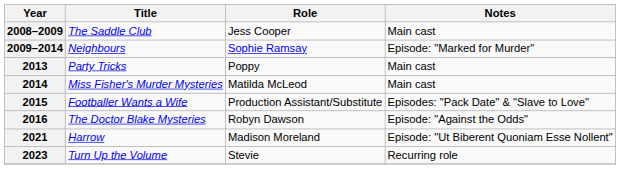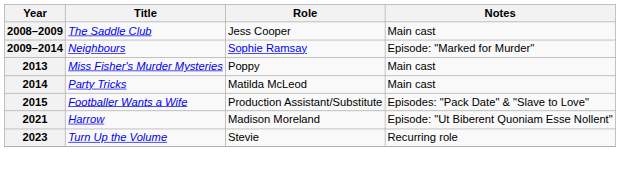 <table class="wikitable sortable plainrowheaders">
 <tr>
 <th scope="col">Year</th>
 <th scope="col">Title</th>
 <th scope="col">Role</th>
 <th scope="col" class="unsortable">Notes</th>
 </tr>
 <tr>
 <th scope="row">2008–2009</th>
 <td><em><a href='#'>The Saddle Club</a></em></td>
 <td>Jess Cooper</td>
 <td>Main cast</td>
 </tr>
 <tr>
 <th scope="row">2009–2014</th>
 <td><em><a href='#'>Neighbours</a></em></td>
 <td><a href='#'>Sophie Ramsay</a></td>
 <td>Episode: "Marked for Murder"</td>
 </tr>
 <tr>
 <th scope="row">2013</th>
-<td><em><a href='#'>Party Tricks</a></em></td>
+<td><em><a href='#'>Miss Fisher's Murder Mysteries</a></em></td>
 <td>Poppy</td>
 <td>Main cast</td>
 </tr>
 <tr>
 <th scope="row">2014</th>
-<td><em><a href='#'>Miss Fisher's Murder Mysteries</a></em></td>
+<td><em><a href='#'>Party Tricks</a></em></td>
 <td>Matilda McLeod</td>
 <td>Main cast</td>
 </tr>
 <tr>
 <th scope="row">2015</th>
 <td><em><a href='#'>Footballer Wants a Wife</a></em></td>
 <td>Production Assistant/Substitute</td>
 <td>Episodes: "Pack Date" & "Slave to Love"</td>
-</tr>
-<tr>
-<th scope="row">2016</th>
-<td><em><a href='#'>The Doctor Blake Mysteries</a></em></td>
-<td>Robyn Dawson</td>
-<td>Episode: "Against the Odds"</td>
 </tr>
 <tr>
 <th scope="row">2021</th>
 <td><em><a href='#'>Harrow</a></em></td>
 <td>Madison Moreland</td>
 <td>Episode: "Ut Biberent Quoniam Esse Nollent"</td>
 </tr>
 <tr>
 <th scope="row">2023</th>
 <td><em><a href='#'>Turn Up the Volume</a></em></td>
 <td>Stevie</td>
 <td>Recurring role</td>
 </tr>
 <tr>
 </tr>
 </table>
